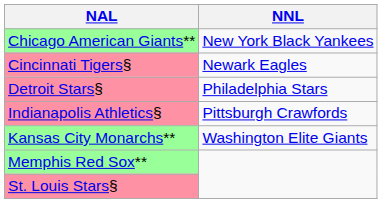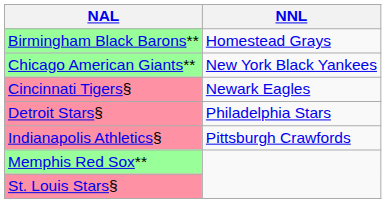 <table class="wikitable" style="font-size:100%;line-height:1.1;">
 <tr>
 <th><a href='#'>NAL</a></th>
 <th><a href='#'>NNL</a></th>
+</tr>
+<tr>
+<td style="background-color: #99FF99;"><a href='#'>Birmingham Black Barons</a>**</td>
+<td><a href='#'>Homestead Grays</a></td>
 </tr>
 <tr>
 <td style="background-color: #99FF99;"><a href='#'>Chicago American Giants</a>**</td>
 <td><a href='#'>New York Black Yankees</a></td>
 </tr>
 <tr>
 <td style="background-color: #FF91A4;"><a href='#'>Cincinnati Tigers</a>§</td>
 <td><a href='#'>Newark Eagles</a></td>
 </tr>
 <tr>
 <td style="background-color: #FF91A4;"><a href='#'>Detroit Stars</a>§</td>
 <td><a href='#'>Philadelphia Stars</a></td>
 </tr>
 <tr>
 <td style="background-color: #FF91A4;"><a href='#'>Indianapolis Athletics</a>§</td>
 <td><a href='#'>Pittsburgh Crawfords</a></td>
 </tr>
 <tr>
-<td style="background-color: #99FF99;"><a href='#'>Kansas City Monarchs</a>**</td>
-<td><a href='#'>Washington Elite Giants</a></td>
-</tr>
-<tr>
 <td style="background-color: #99FF99;"><a href='#'>Memphis Red Sox</a>**</td>
 <td rowspan="2"> </td>
 </tr>
 <tr>
 <td style="background-color: #FF91A4;"><a href='#'>St. Louis Stars</a>§</td>
 </tr>
 </table>
